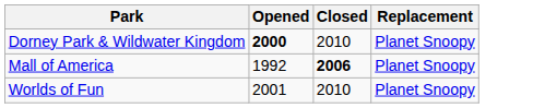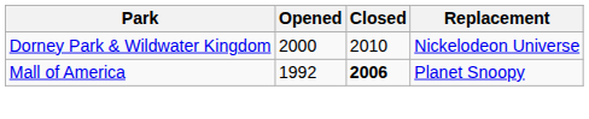 <table class="wikitable sortable">
 <tr>
 <th>Park</th>
 <th>Opened</th>
 <th>Closed</th>
 <th>Replacement</th>
 </tr>
 <tr>
 <td><a href='#'>Dorney Park & Wildwater Kingdom</a></td>
-<td><strong>2000</strong></td>
+<td>2000</td>
 <td>2010</td>
-<td><a href='#'>Planet Snoopy</a></td>
+<td><a href='#'>Nickelodeon Universe</a></td>
 </tr>
 <tr>
 <td><a href='#'>Mall of America</a></td>
 <td>1992</td>
 <td><strong>2006</strong></td>
 <td><a href='#'>Planet Snoopy</a></td>
 </tr>
-<tr>
-<td><a href='#'>Worlds of Fun</a></td>
-<td>2001</td>
-<td>2010</td>
-<td><a href='#'>Planet Snoopy</a></td>
-</tr>
 </table>
